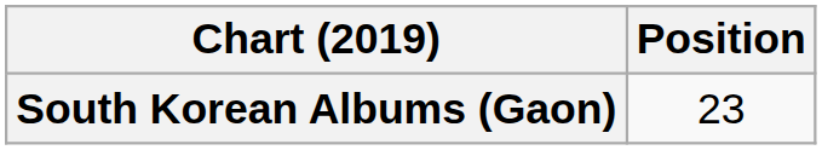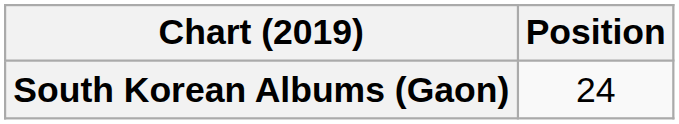 <table class="wikitable plainrowheaders" style="text-align:center">
 <tr>
 <th>Chart (2019)</th>
 <th>Position</th>
 </tr>
 <tr>
 <th scope="row">South Korean Albums (Gaon)</th>
-<td>23</td>
+<td>24</td>
 </tr>
 </table>
